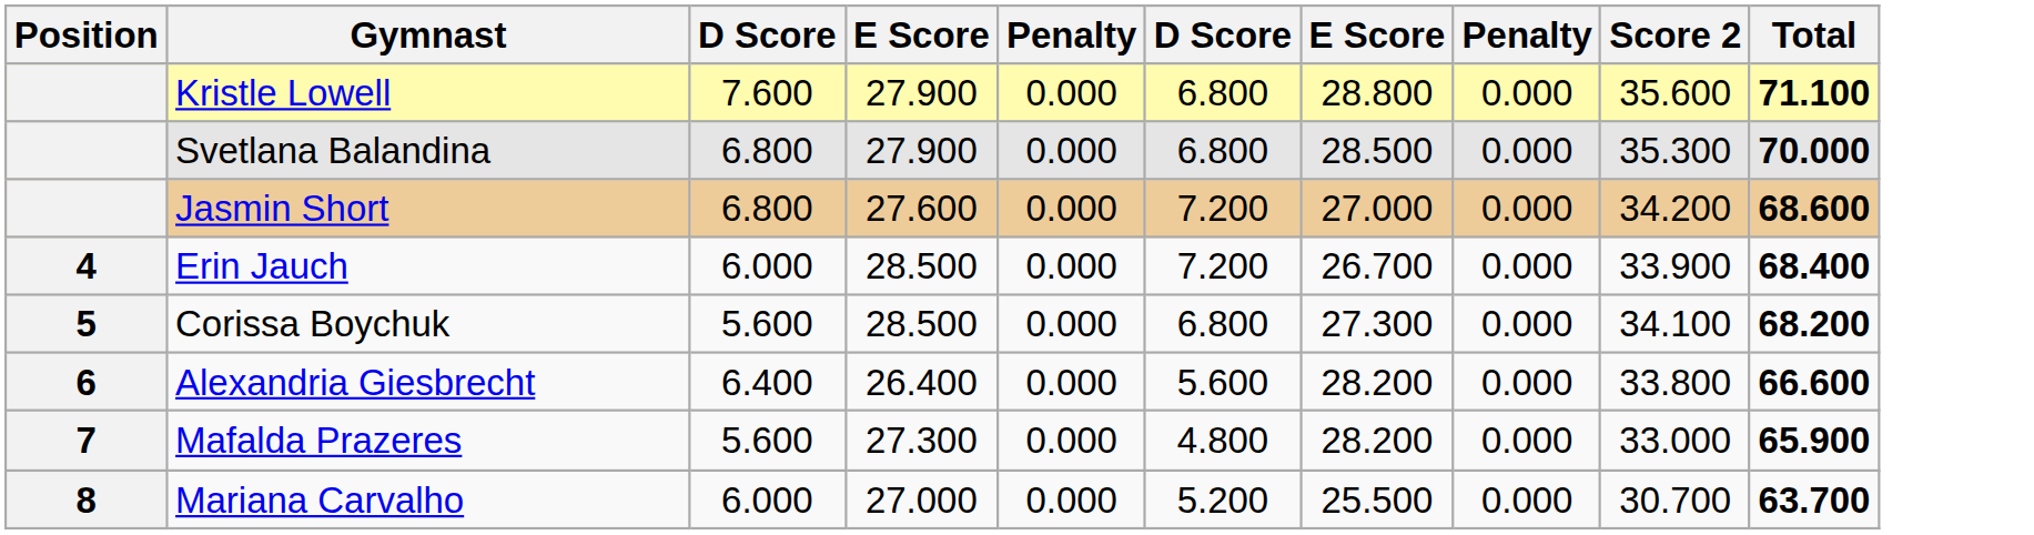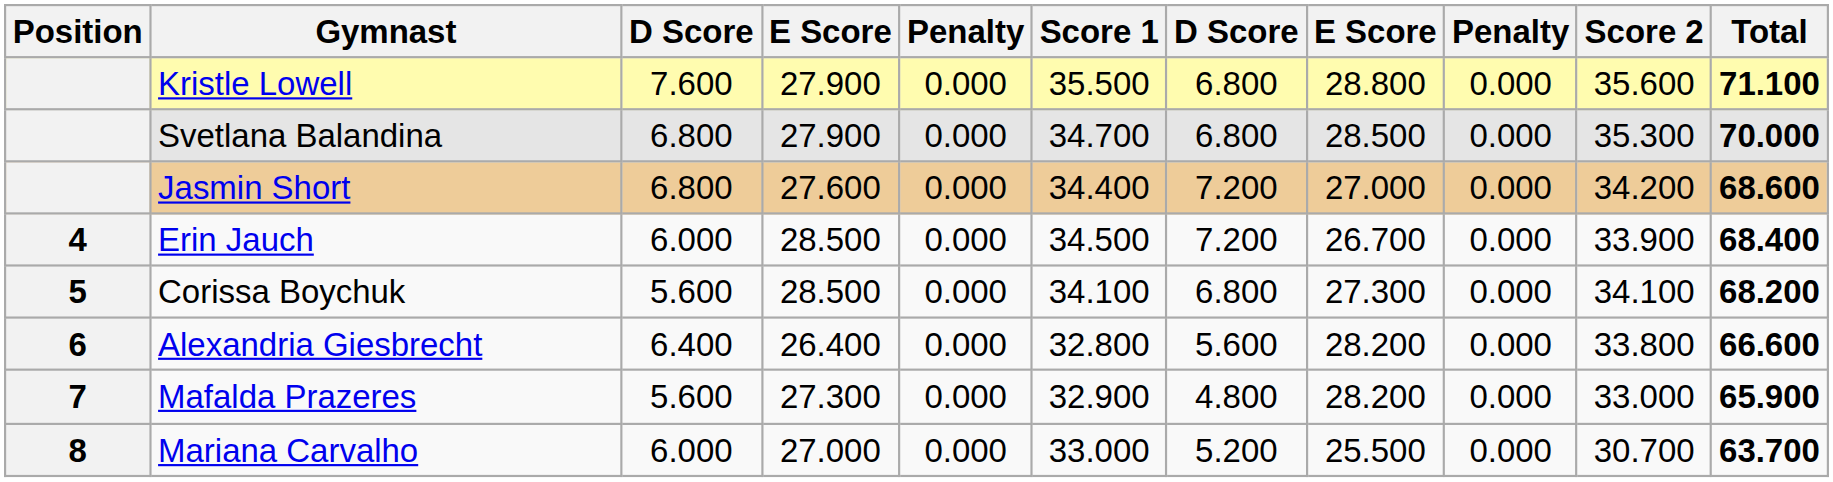 <table class="wikitable sortable" style="text-align:center; font-size:95%">
 <tr>
 <th scope=col>Position</th>
 <th scope="col" style="width:210px;">Gymnast</th>
 <th scope=col>D Score</th>
 <th scope=col>E Score</th>
 <th scope=col>Penalty</th>
+<th scope=col>Score 1</th>
 <th scope=col>D Score</th>
 <th scope=col>E Score</th>
 <th scope=col>Penalty</th>
 <th scope=col>Score 2</th>
 <th scope=col>Total</th>
 </tr>
 <tr style="background:#fffcaf;">
 <th scope=row style="text-align:center"></th>
 <td style="text-align:left;"> <a href='#'>Kristle Lowell</a></td>
 <td>7.600</td>
 <td>27.900</td>
 <td>0.000</td>
+<td>35.500</td>
 <td>6.800</td>
 <td>28.800</td>
 <td>0.000</td>
 <td>35.600</td>
 <td><strong>71.100</strong></td>
 </tr>
 <tr style="background:#e5e5e5;">
 <th scope=row style="text-align:center"></th>
 <td style="text-align:left;"> Svetlana Balandina</td>
 <td>6.800</td>
 <td>27.900</td>
 <td>0.000</td>
+<td>34.700</td>
 <td>6.800</td>
 <td>28.500</td>
 <td>0.000</td>
 <td>35.300</td>
 <td><strong>70.000</strong></td>
 </tr>
 <tr style="background:#ec9;">
 <th scope=row style="text-align:center"></th>
 <td style="text-align:left;"> <a href='#'>Jasmin Short</a></td>
 <td>6.800</td>
 <td>27.600</td>
 <td>0.000</td>
+<td>34.400</td>
 <td>7.200</td>
 <td>27.000</td>
 <td>0.000</td>
 <td>34.200</td>
 <td><strong>68.600</strong></td>
 </tr>
 <tr>
 <th scope=row style="text-align:center">4</th>
 <td style="text-align:left;"> <a href='#'>Erin Jauch</a></td>
 <td>6.000</td>
 <td>28.500</td>
 <td>0.000</td>
+<td>34.500</td>
 <td>7.200</td>
 <td>26.700</td>
 <td>0.000</td>
 <td>33.900</td>
 <td><strong>68.400</strong></td>
 </tr>
 <tr>
 <th scope=row style="text-align:center">5</th>
 <td style="text-align:left;"> Corissa Boychuk</td>
 <td>5.600</td>
 <td>28.500</td>
 <td>0.000</td>
+<td>34.100</td>
 <td>6.800</td>
 <td>27.300</td>
 <td>0.000</td>
 <td>34.100</td>
 <td><strong>68.200</strong></td>
 </tr>
 <tr>
 <th scope=row style="text-align:center">6</th>
 <td style="text-align:left;"> <a href='#'>Alexandria Giesbrecht</a></td>
 <td>6.400</td>
 <td>26.400</td>
 <td>0.000</td>
+<td>32.800</td>
 <td>5.600</td>
 <td>28.200</td>
 <td>0.000</td>
 <td>33.800</td>
 <td><strong>66.600</strong></td>
 </tr>
 <tr>
 <th scope=row style="text-align:center">7</th>
 <td style="text-align:left;"> <a href='#'>Mafalda Prazeres</a></td>
 <td>5.600</td>
 <td>27.300</td>
 <td>0.000</td>
+<td>32.900</td>
 <td>4.800</td>
 <td>28.200</td>
 <td>0.000</td>
 <td>33.000</td>
 <td><strong>65.900</strong></td>
 </tr>
 <tr>
 <th scope=row style="text-align:center">8</th>
 <td style="text-align:left;"> <a href='#'>Mariana Carvalho</a></td>
 <td>6.000</td>
 <td>27.000</td>
 <td>0.000</td>
+<td>33.000</td>
 <td>5.200</td>
 <td>25.500</td>
 <td>0.000</td>
 <td>30.700</td>
 <td><strong>63.700</strong></td>
 </tr>
 </table>
